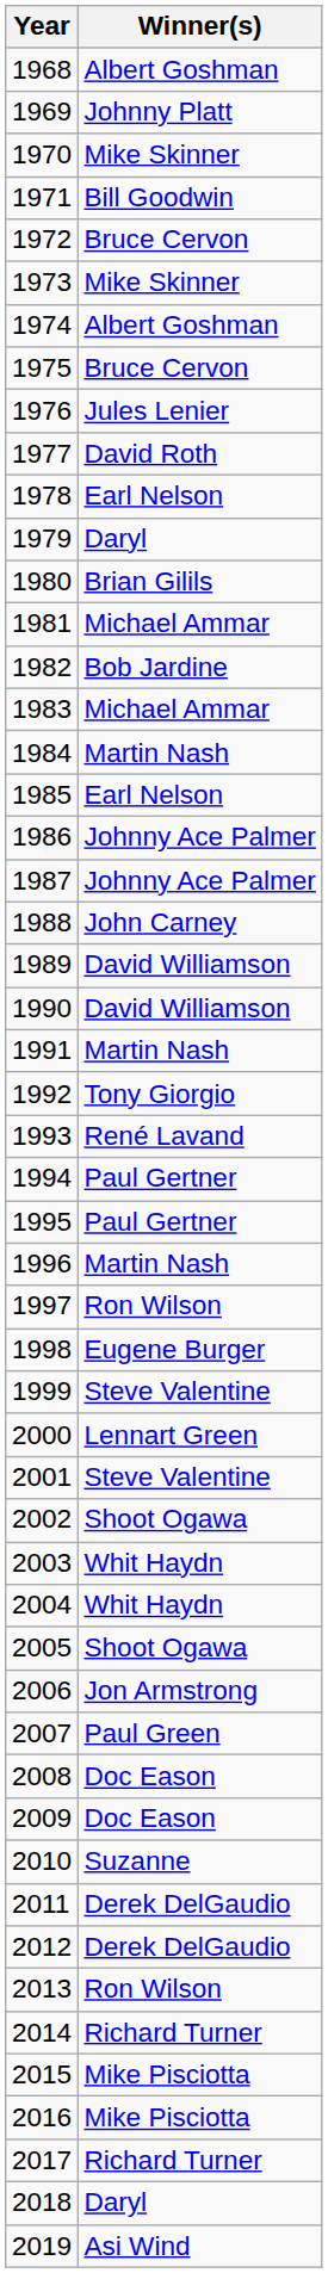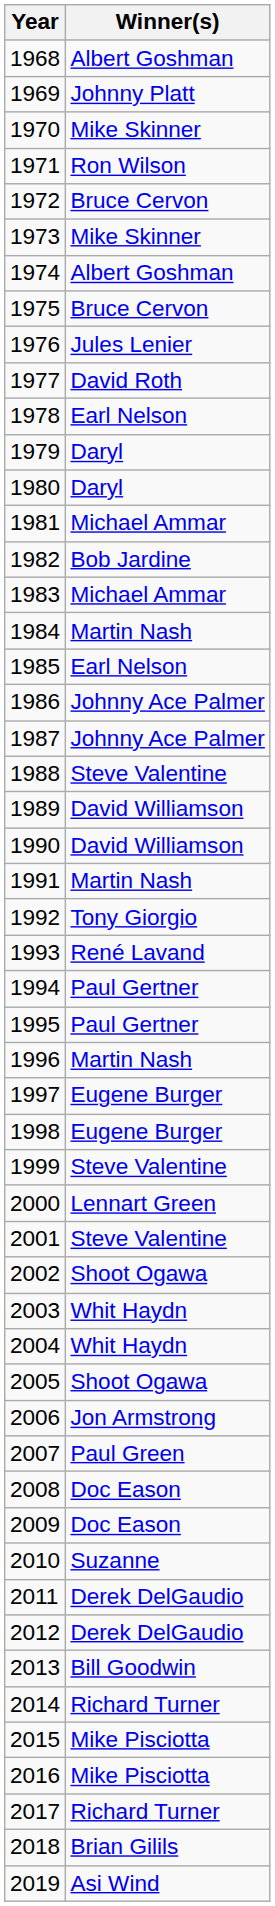 <table class="wikitable sortable">
 <tr>
 <th>Year</th>
 <th>Winner(s)</th>
 </tr>
 <tr>
 <td>1968</td>
 <td><a href='#'>Albert Goshman</a></td>
 </tr>
 <tr>
 <td>1969</td>
 <td><a href='#'>Johnny Platt</a></td>
 </tr>
 <tr>
 <td>1970</td>
 <td><a href='#'>Mike Skinner</a></td>
 </tr>
 <tr>
 <td>1971</td>
-<td><a href='#'>Bill Goodwin</a></td>
+<td><a href='#'>Ron Wilson</a></td>
 </tr>
 <tr>
 <td>1972</td>
 <td><a href='#'>Bruce Cervon</a></td>
 </tr>
 <tr>
 <td>1973</td>
 <td><a href='#'>Mike Skinner</a></td>
 </tr>
 <tr>
 <td>1974</td>
 <td><a href='#'>Albert Goshman</a></td>
 </tr>
 <tr>
 <td>1975</td>
 <td><a href='#'>Bruce Cervon</a></td>
 </tr>
 <tr>
 <td>1976</td>
 <td><a href='#'>Jules Lenier</a></td>
 </tr>
 <tr>
 <td>1977</td>
 <td><a href='#'>David Roth</a></td>
 </tr>
 <tr>
 <td>1978</td>
 <td><a href='#'>Earl Nelson</a></td>
 </tr>
 <tr>
 <td>1979</td>
 <td><a href='#'>Daryl</a></td>
 </tr>
 <tr>
 <td>1980</td>
-<td><a href='#'>Brian Gilils</a></td>
+<td><a href='#'>Daryl</a></td>
 </tr>
 <tr>
 <td>1981</td>
 <td><a href='#'>Michael Ammar</a></td>
 </tr>
 <tr>
 <td>1982</td>
 <td><a href='#'>Bob Jardine</a></td>
 </tr>
 <tr>
 <td>1983</td>
 <td><a href='#'>Michael Ammar</a></td>
 </tr>
 <tr>
 <td>1984</td>
 <td><a href='#'>Martin Nash</a></td>
 </tr>
 <tr>
 <td>1985</td>
 <td><a href='#'>Earl Nelson</a></td>
 </tr>
 <tr>
 <td>1986</td>
 <td><a href='#'>Johnny Ace Palmer</a></td>
 </tr>
 <tr>
 <td>1987</td>
 <td><a href='#'>Johnny Ace Palmer</a></td>
 </tr>
 <tr>
 <td>1988</td>
-<td><a href='#'>John Carney</a></td>
+<td><a href='#'>Steve Valentine</a></td>
 </tr>
 <tr>
 <td>1989</td>
 <td><a href='#'>David Williamson</a></td>
 </tr>
 <tr>
 <td>1990</td>
 <td><a href='#'>David Williamson</a></td>
 </tr>
 <tr>
 <td>1991</td>
 <td><a href='#'>Martin Nash</a></td>
 </tr>
 <tr>
 <td>1992</td>
 <td><a href='#'>Tony Giorgio</a></td>
 </tr>
 <tr>
 <td>1993</td>
 <td><a href='#'>René Lavand</a></td>
 </tr>
 <tr>
 <td>1994</td>
 <td><a href='#'>Paul Gertner</a></td>
 </tr>
 <tr>
 <td>1995</td>
 <td><a href='#'>Paul Gertner</a></td>
 </tr>
 <tr>
 <td>1996</td>
 <td><a href='#'>Martin Nash</a></td>
 </tr>
 <tr>
 <td>1997</td>
-<td><a href='#'>Ron Wilson</a></td>
+<td><a href='#'>Eugene Burger</a></td>
 </tr>
 <tr>
 <td>1998</td>
 <td><a href='#'>Eugene Burger</a></td>
 </tr>
 <tr>
 <td>1999</td>
 <td><a href='#'>Steve Valentine</a></td>
 </tr>
 <tr>
 <td>2000</td>
 <td><a href='#'>Lennart Green</a></td>
 </tr>
 <tr>
 <td>2001</td>
 <td><a href='#'>Steve Valentine</a></td>
 </tr>
 <tr>
 <td>2002</td>
 <td><a href='#'>Shoot Ogawa</a></td>
 </tr>
 <tr>
 <td>2003</td>
 <td><a href='#'>Whit Haydn</a></td>
 </tr>
 <tr>
 <td>2004</td>
 <td><a href='#'>Whit Haydn</a></td>
 </tr>
 <tr>
 <td>2005</td>
 <td><a href='#'>Shoot Ogawa</a></td>
 </tr>
 <tr>
 <td>2006</td>
 <td><a href='#'>Jon Armstrong</a></td>
 </tr>
 <tr>
 <td>2007</td>
 <td><a href='#'>Paul Green</a></td>
 </tr>
 <tr>
 <td>2008</td>
 <td><a href='#'>Doc Eason</a></td>
 </tr>
 <tr>
 <td>2009</td>
 <td><a href='#'>Doc Eason</a></td>
 </tr>
 <tr>
 <td>2010</td>
 <td><a href='#'>Suzanne</a></td>
 </tr>
 <tr>
 <td>2011</td>
 <td><a href='#'>Derek DelGaudio</a></td>
 </tr>
 <tr>
 <td>2012</td>
 <td><a href='#'>Derek DelGaudio</a></td>
 </tr>
 <tr>
 <td>2013</td>
-<td><a href='#'>Ron Wilson</a></td>
+<td><a href='#'>Bill Goodwin</a></td>
 </tr>
 <tr>
 <td>2014</td>
 <td><a href='#'>Richard Turner</a></td>
 </tr>
 <tr>
 <td>2015</td>
 <td><a href='#'>Mike Pisciotta</a></td>
 </tr>
 <tr>
 <td>2016</td>
 <td><a href='#'>Mike Pisciotta</a></td>
 </tr>
 <tr>
 <td>2017</td>
 <td><a href='#'>Richard Turner</a></td>
 </tr>
 <tr>
 <td>2018</td>
-<td><a href='#'>Daryl</a></td>
+<td><a href='#'>Brian Gilils</a></td>
 </tr>
 <tr>
 <td>2019</td>
 <td><a href='#'>Asi Wind</a></td>
 </tr>
 </table>
